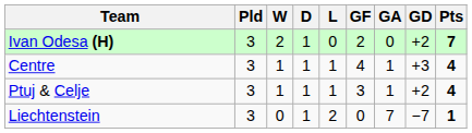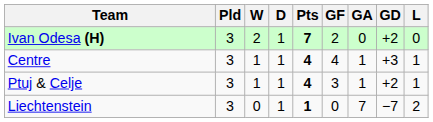 <table class="wikitable" style="text-align:center;">
 <tr>
 <th width=230>Team</th>
 <th width=20 abbr="Played">Pld</th>
 <th width=20 abbr="Won">W</th>
 <th width=20 abbr="Drawn">D</th>
-<th width=20 abbr="Lost">L</th>
+<th width=20 abbr="Points">Pts</th>
 <th width=20 abbr="Goals for">GF</th>
 <th width=20 abbr="Goals against">GA</th>
 <th width=20 abbr="Goal difference">GD</th>
-<th width=20 abbr="Points">Pts</th>
+<th width=20 abbr="Lost">L</th>
 </tr>
 <tr bgcolor=#ccffcc>
 <td align=left> <a href='#'>Ivan Odesa</a> <strong>(H)</strong></td>
 <td>3</td>
 <td>2</td>
 <td>1</td>
-<td>0</td>
+<td><strong>7</strong></td>
 <td>2</td>
 <td>0</td>
 <td>+2</td>
-<td><strong>7</strong></td>
+<td>0</td>
 </tr>
 <tr>
 <td align=left> <a href='#'>Centre</a></td>
 <td>3</td>
 <td>1</td>
 <td>1</td>
-<td>1</td>
+<td><strong>4</strong></td>
 <td>4</td>
 <td>1</td>
 <td>+3</td>
-<td><strong>4</strong></td>
+<td>1</td>
 </tr>
 <tr>
 <td align=left> <a href='#'>Ptuj</a> & <a href='#'>Celje</a></td>
 <td>3</td>
 <td>1</td>
 <td>1</td>
-<td>1</td>
+<td><strong>4</strong></td>
 <td>3</td>
 <td>1</td>
 <td>+2</td>
-<td><strong>4</strong></td>
+<td>1</td>
 </tr>
 <tr>
 <td align=left> <a href='#'>Liechtenstein</a></td>
 <td>3</td>
 <td>0</td>
 <td>1</td>
-<td>2</td>
+<td><strong>1</strong></td>
 <td>0</td>
 <td>7</td>
 <td>−7</td>
-<td><strong>1</strong></td>
+<td>2</td>
 </tr>
 </table>
